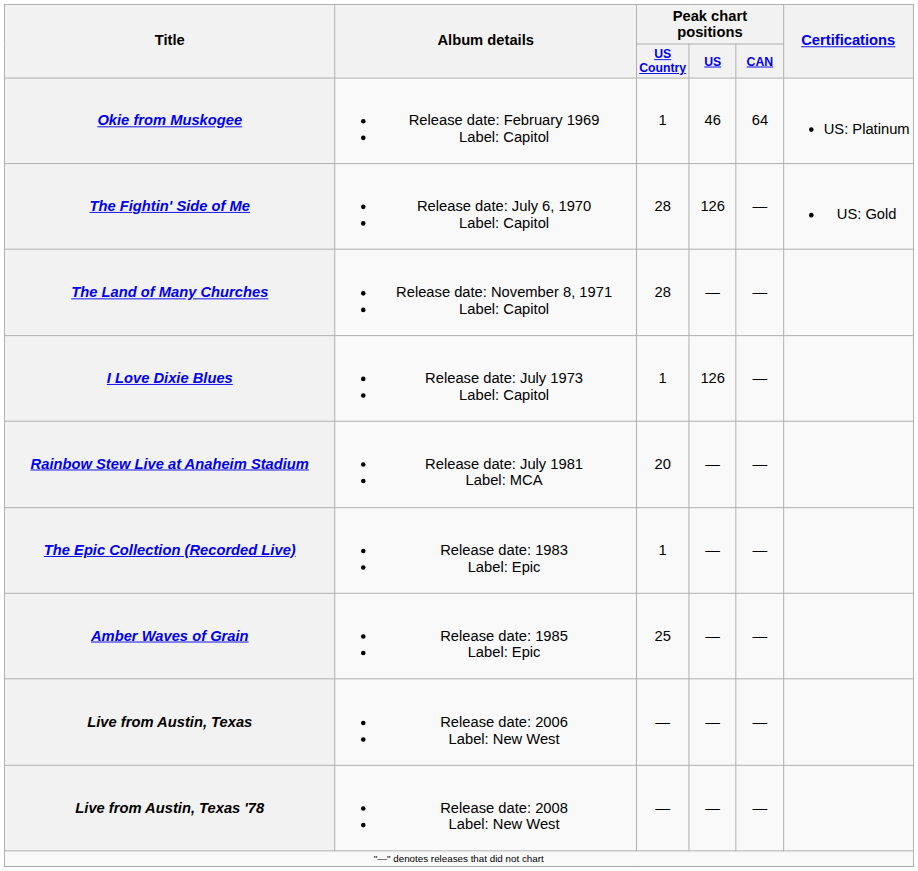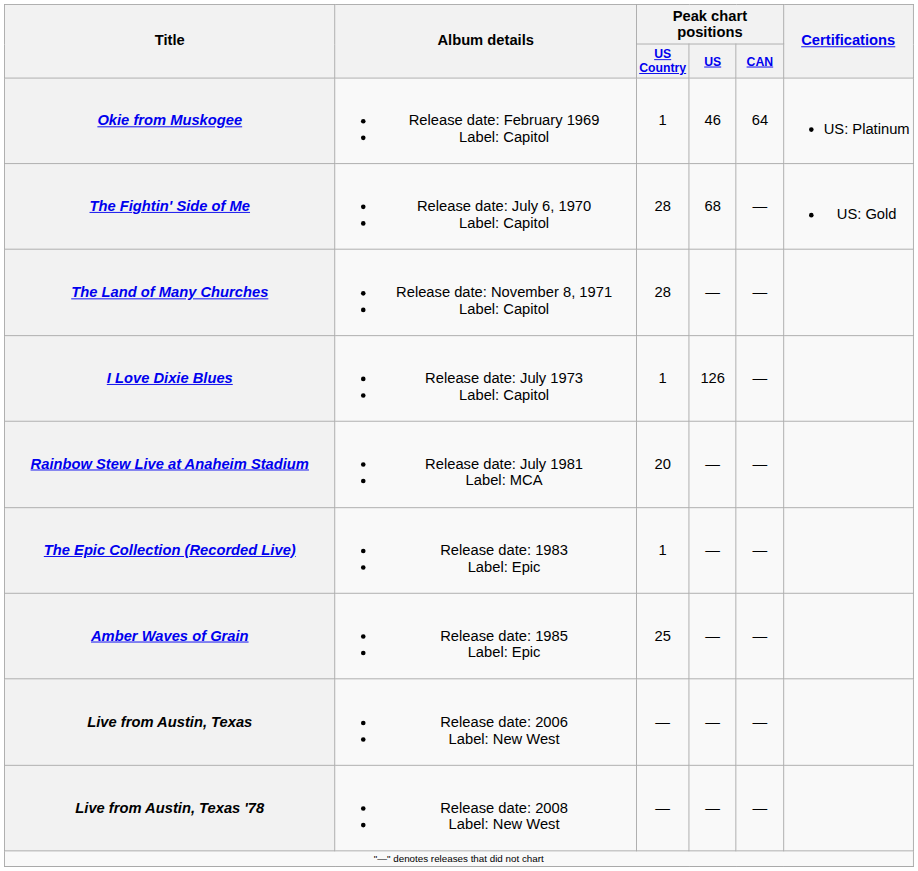 <table class="wikitable plainrowheaders" style="text-align:center;">
 <tr>
 <th rowspan="2" style="width:22em;">Title</th>
 <th rowspan="2" style="width:20em;">Album details</th>
 <th colspan="3">Peak chart positions<br></th>
 <th rowspan="2"><a href='#'>Certifications</a></th>
 </tr>
 <tr style="font-size:smaller;">
 <th width="45"><a href='#'>US Country</a></th>
 <th width="45"><a href='#'>US</a></th>
 <th width="45"><a href='#'>CAN</a><br></th>
 </tr>
 <tr>
 <th scope="row"><em><a href='#'>Okie from Muskogee</a></em> </th>
 <td><br><ul><li>Release date: February 1969</li><li>Label: Capitol</li></ul></td>
 <td>1</td>
 <td>46</td>
 <td>64</td>
 <td><br><ul><li>US: Platinum</li></ul></td>
 </tr>
 <tr>
 <th scope="row"><em><a href='#'>The Fightin' Side of Me</a></em> </th>
 <td><br><ul><li>Release date: July 6, 1970</li><li>Label: Capitol</li></ul></td>
 <td>28</td>
-<td>126</td>
+<td>68</td>
 <td>—</td>
 <td><br><ul><li>US: Gold</li></ul></td>
 </tr>
 <tr>
 <th scope="row"><em><a href='#'>The Land of Many Churches</a></em> </th>
 <td><br><ul><li>Release date: November 8, 1971</li><li>Label: Capitol</li></ul></td>
 <td>28</td>
 <td>—</td>
 <td>—</td>
 <td></td>
 </tr>
 <tr>
 <th scope="row"><em><a href='#'>I Love Dixie Blues</a></em> </th>
 <td><br><ul><li>Release date: July 1973</li><li>Label: Capitol</li></ul></td>
 <td>1</td>
 <td>126</td>
 <td>—</td>
 <td></td>
 </tr>
 <tr>
 <th scope="row"><em><a href='#'>Rainbow Stew Live at Anaheim Stadium</a></em></th>
 <td><br><ul><li>Release date: July 1981</li><li>Label: MCA</li></ul></td>
 <td>20</td>
 <td>—</td>
 <td>—</td>
 <td></td>
 </tr>
 <tr>
 <th scope="row"><em><a href='#'>The Epic Collection (Recorded Live)</a></em></th>
 <td><br><ul><li>Release date: 1983</li><li>Label: Epic</li></ul></td>
 <td>1</td>
 <td>—</td>
 <td>—</td>
 <td></td>
 </tr>
 <tr>
 <th scope="row"><em><a href='#'>Amber Waves of Grain</a></em></th>
 <td><br><ul><li>Release date: 1985</li><li>Label: Epic</li></ul></td>
 <td>25</td>
 <td>—</td>
 <td>—</td>
 <td></td>
 </tr>
 <tr>
 <th scope="row"><em>Live from Austin, Texas</em></th>
 <td><br><ul><li>Release date: 2006</li><li>Label: New West</li></ul></td>
 <td>—</td>
 <td>—</td>
 <td>—</td>
 <td></td>
 </tr>
 <tr>
 <th scope="row"><em>Live from Austin, Texas '78</em></th>
 <td><br><ul><li>Release date: 2008</li><li>Label: New West</li></ul></td>
 <td>—</td>
 <td>—</td>
 <td>—</td>
 <td></td>
 </tr>
 <tr>
 <td colspan="6" style="font-size: 8pt">"—" denotes releases that did not chart</td>
 </tr>
 <tr>
 </tr>
 </table>
